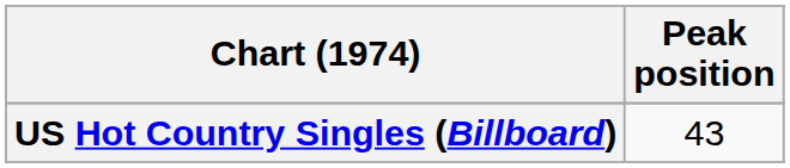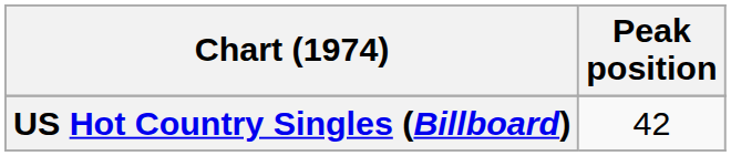 <table class="wikitable sortable plainrowheaders">
 <tr>
 <th>Chart (1974)</th>
 <th>Peak<br>position</th>
 </tr>
 <tr>
 </tr>
 <tr>
 </tr>
 <tr>
 </tr>
 <tr>
 </tr>
 <tr>
 <th scope= "row">US <a href='#'>Hot Country Singles</a> (<em><a href='#'>Billboard</a></em>)</th>
-<td style="text-align:center;">43</td>
+<td style="text-align:center;">42</td>
 </tr>
 </table>
